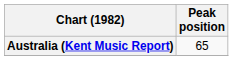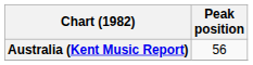 <table class="wikitable sortable plainrowheaders" style="text-align:center">
 <tr>
 <th scope="col">Chart (1982)</th>
 <th scope="col">Peak<br>position</th>
 </tr>
 <tr>
 <th scope="row">Australia (<a href='#'>Kent Music Report</a>)</th>
-<td>65</td>
+<td>56</td>
 </tr>
 <tr>
 </tr>
 <tr>
 </tr>
 <tr>
 </tr>
 <tr>
 </tr>
 </table>
